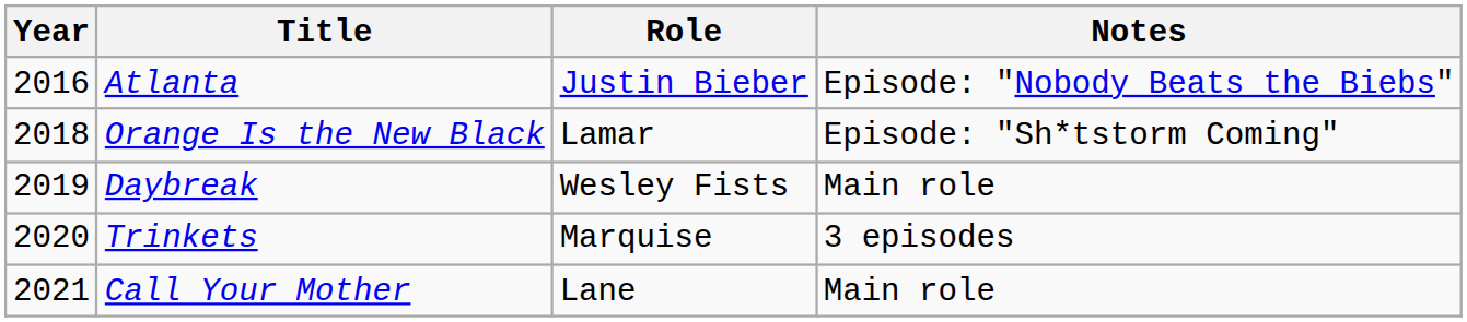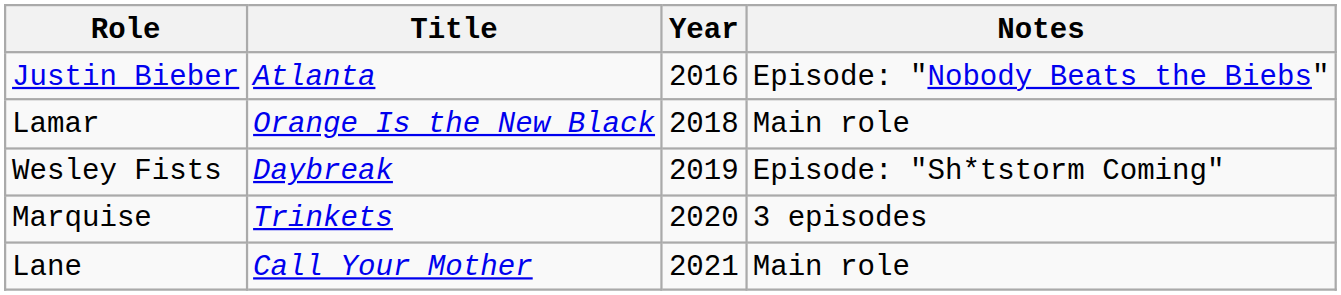 <table class="wikitable sortable plainrowheaders">
 <tr>
+<th scope="col">Role</th>
+<th scope="col">Title</th>
 <th scope="col">Year</th>
-<th scope="col">Title</th>
-<th scope="col">Role</th>
 <th scope="col" class="unsortable">Notes</th>
 </tr>
 <tr>
+<td><a href='#'>Justin Bieber</a></td>
+<td><em><a href='#'>Atlanta</a></em></td>
 <td>2016</td>
-<td><em><a href='#'>Atlanta</a></em></td>
-<td><a href='#'>Justin Bieber</a></td>
 <td>Episode: "<a href='#'>Nobody Beats the Biebs</a>"</td>
 </tr>
 <tr>
+<td>Lamar</td>
+<td><em><a href='#'>Orange Is the New Black</a></em></td>
 <td>2018</td>
-<td><em><a href='#'>Orange Is the New Black</a></em></td>
-<td>Lamar</td>
+<td>Main role</td>
+</tr>
+<tr>
+<td>Wesley Fists</td>
+<td><em><a href='#'>Daybreak</a></em></td>
+<td>2019</td>
 <td>Episode: "Sh*tstorm Coming"</td>
 </tr>
 <tr>
-<td>2019</td>
-<td><em><a href='#'>Daybreak</a></em></td>
-<td>Wesley Fists</td>
-<td>Main role</td>
-</tr>
-<tr>
+<td>Marquise</td>
+<td><em><a href='#'>Trinkets</a></em></td>
 <td>2020</td>
-<td><em><a href='#'>Trinkets</a></em></td>
-<td>Marquise</td>
 <td>3 episodes</td>
 </tr>
 <tr>
+<td>Lane</td>
+<td><em><a href='#'>Call Your Mother</a></em></td>
 <td>2021</td>
-<td><em><a href='#'>Call Your Mother</a></em></td>
-<td>Lane</td>
 <td>Main role</td>
 </tr>
 </table>
